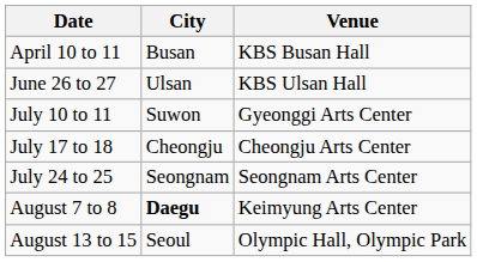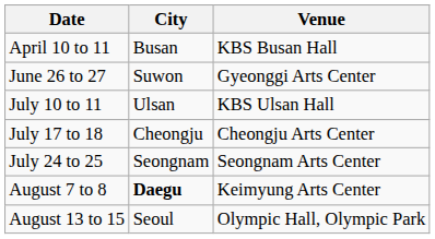 <table class="wikitable">
 <tr>
 <th>Date</th>
 <th>City</th>
 <th>Venue</th>
 </tr>
 <tr>
 <td>April 10 to 11</td>
 <td>Busan</td>
 <td>KBS Busan Hall</td>
 </tr>
 <tr>
 <td>June 26 to 27</td>
-<td>Ulsan</td>
-<td>KBS Ulsan Hall</td>
+<td>Suwon</td>
+<td>Gyeonggi Arts Center</td>
 </tr>
 <tr>
 <td>July 10 to 11</td>
-<td>Suwon</td>
-<td>Gyeonggi Arts Center</td>
+<td>Ulsan</td>
+<td>KBS Ulsan Hall</td>
 </tr>
 <tr>
 <td>July 17 to 18</td>
 <td>Cheongju</td>
 <td>Cheongju Arts Center</td>
 </tr>
 <tr>
 <td>July 24 to 25</td>
 <td>Seongnam</td>
 <td>Seongnam Arts Center</td>
 </tr>
 <tr>
 <td>August 7 to 8</td>
 <td><strong>Daegu</strong></td>
 <td>Keimyung Arts Center</td>
 </tr>
 <tr>
 <td>August 13 to 15</td>
 <td>Seoul</td>
 <td>Olympic Hall, Olympic Park</td>
 </tr>
 </table>
